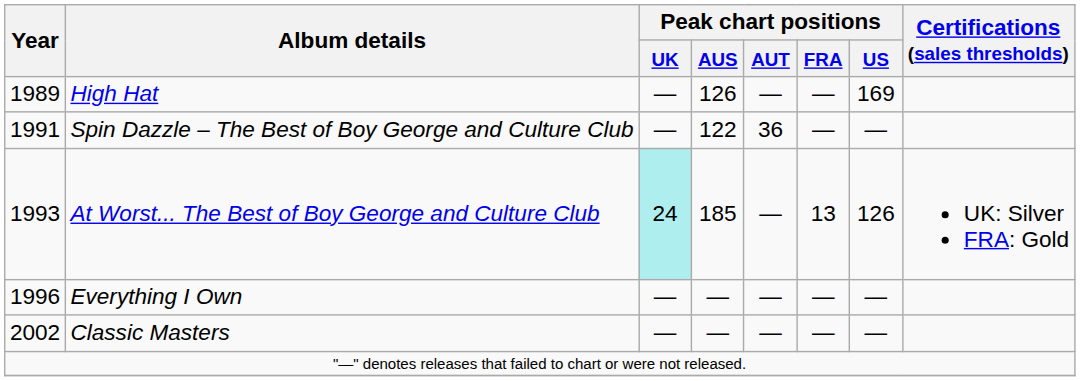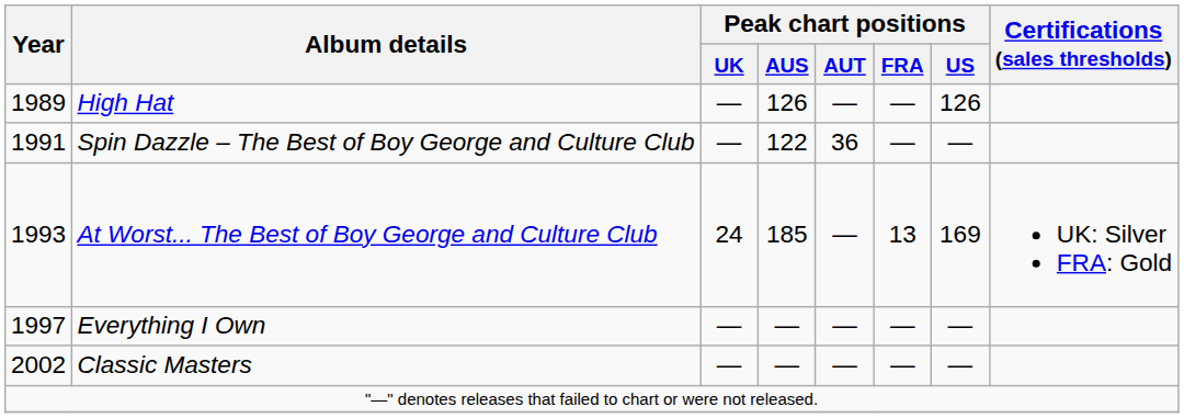 <table class="wikitable">
 <tr>
 <th rowspan="2">Year</th>
 <th rowspan="2">Album details</th>
 <th colspan="5">Peak chart positions</th>
 <th rowspan="2"><a href='#'>Certifications</a><br><small>(<a href='#'>sales thresholds</a>)</small></th>
 </tr>
 <tr>
 <th width="30"><small><a href='#'>UK</a></small><br></th>
 <th width="30"><small><a href='#'>AUS</a></small><br></th>
 <th width="30"><small><a href='#'>AUT</a></small><br></th>
 <th width="30"><small><a href='#'>FRA</a></small><br></th>
 <th width="30"><small><a href='#'>US</a></small><br></th>
 </tr>
 <tr>
 <td>1989</td>
 <td align="left"><em><a href='#'>High Hat</a></em></td>
 <td align="center">—</td>
 <td align="center">126</td>
 <td align="center">—</td>
 <td align="center">—</td>
-<td align="center">169</td>
+<td align="center">126</td>
 <td align="left"></td>
 </tr>
 <tr>
 <td>1991</td>
 <td align="left"><em>Spin Dazzle – The Best of Boy George and Culture Club</em></td>
 <td align="center">—</td>
 <td align="center">122</td>
 <td align="center">36</td>
 <td align="center">—</td>
 <td align="center">—</td>
 <td align="left"></td>
 </tr>
 <tr>
 <td>1993</td>
 <td align="left"><em><a href='#'>At Worst... The Best of Boy George and Culture Club</a></em></td>
-<td align="center" style="background: paleturquoise;">24</td>
+<td align="center">24</td>
 <td align="center">185</td>
 <td align="center">—</td>
 <td align="center">13</td>
-<td align="center">126</td>
+<td align="center">169</td>
 <td align="left"><br><ul><li>UK: Silver</li><li><a href='#'>FRA</a>: Gold</li></ul></td>
 </tr>
 <tr>
-<td>1996</td>
+<td>1997</td>
 <td align="left"><em>Everything I Own</em></td>
 <td align="center">—</td>
 <td align="center">—</td>
 <td align="center">—</td>
 <td align="center">—</td>
 <td align="center">—</td>
 <td align="left"></td>
 </tr>
 <tr>
 <td>2002</td>
 <td align="left"><em>Classic Masters</em></td>
 <td align="center">—</td>
 <td align="center">—</td>
 <td align="center">—</td>
 <td align="center">—</td>
 <td align="center">—</td>
 <td align="left"></td>
 </tr>
 <tr>
 <td colspan="20" style="font-size: 8pt" align="center">"—" denotes releases that failed to chart or were not released.</td>
 </tr>
 <tr>
 </tr>
 </table>
